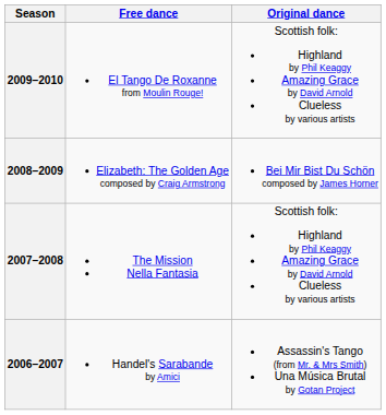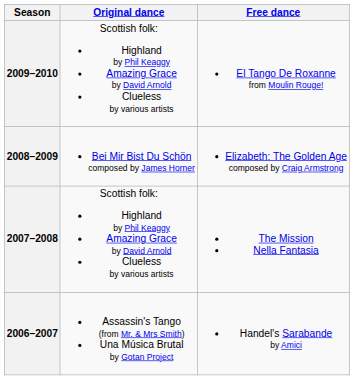 <table class="wikitable" style="text-align:center">
 <tr>
 <th>Season</th>
+<th><a href='#'>Original dance</a></th>
 <th><a href='#'>Free dance</a></th>
-<th><a href='#'>Original dance</a></th>
 </tr>
 <tr>
 <th>2009–2010 <br> </th>
+<td>Scottish folk:<br><ul><li>Highland <br><small> by <a href='#'>Phil Keaggy</a> </small></li><li><a href='#'>Amazing Grace</a> <br><small> by <a href='#'>David Arnold</a> </small></li><li>Clueless <br><small> by various artists </small></li></ul></td>
 <td><br><ul><li><a href='#'>El Tango De Roxanne</a> <br><small> from <a href='#'>Moulin Rouge!</a> </small></li></ul></td>
-<td>Scottish folk:<br><ul><li>Highland <br><small> by <a href='#'>Phil Keaggy</a> </small></li><li><a href='#'>Amazing Grace</a> <br><small> by <a href='#'>David Arnold</a> </small></li><li>Clueless <br><small> by various artists </small></li></ul></td>
 </tr>
 <tr>
 <th>2008–2009 <br> </th>
+<td><br><ul><li><a href='#'>Bei Mir Bist Du Schön</a> <br><small> composed by <a href='#'>James Horner</a> </small></li></ul></td>
 <td><br><ul><li><a href='#'>Elizabeth: The Golden Age</a> <br><small> composed by <a href='#'>Craig Armstrong</a> </small></li></ul></td>
-<td><br><ul><li><a href='#'>Bei Mir Bist Du Schön</a> <br><small> composed by <a href='#'>James Horner</a> </small></li></ul></td>
 </tr>
 <tr>
 <th>2007–2008</th>
+<td>Scottish folk:<br><ul><li>Highland <br><small> by <a href='#'>Phil Keaggy</a> </small></li><li><a href='#'>Amazing Grace</a> <br><small> by <a href='#'>David Arnold</a> </small></li><li>Clueless <br><small> by various artists </small></li></ul></td>
 <td><br><ul><li><a href='#'>The Mission</a></li><li><a href='#'>Nella Fantasia</a></li></ul></td>
-<td>Scottish folk:<br><ul><li>Highland <br><small> by <a href='#'>Phil Keaggy</a> </small></li><li><a href='#'>Amazing Grace</a> <br><small> by <a href='#'>David Arnold</a> </small></li><li>Clueless <br><small> by various artists </small></li></ul></td>
 </tr>
 <tr>
 <th>2006–2007</th>
+<td><br><ul><li>Assassin's Tango <br><small> (from <a href='#'>Mr. & Mrs Smith</a>) </small></li><li>Una Música Brutal <br><small> by <a href='#'>Gotan Project</a> </small></li></ul></td>
 <td><br><ul><li>Handel's <a href='#'>Sarabande</a> <br><small> by <a href='#'>Amici</a> </small></li></ul></td>
-<td><br><ul><li>Assassin's Tango <br><small> (from <a href='#'>Mr. & Mrs Smith</a>) </small></li><li>Una Música Brutal <br><small> by <a href='#'>Gotan Project</a> </small></li></ul></td>
 </tr>
 </table>
